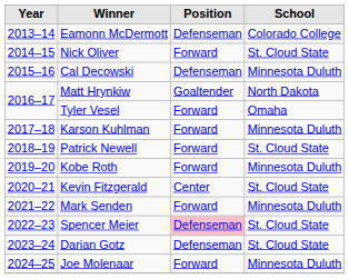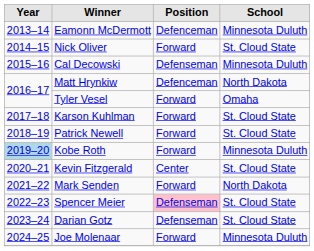 <table class="wikitable sortable">
 <tr>
 <th style="background:#e5e5e5;">Year</th>
 <th style="background:#e5e5e5;">Winner</th>
 <th style="background:#e5e5e5;">Position</th>
 <th style="background:#e5e5e5;">School</th>
 </tr>
 <tr>
 <td><a href='#'>2013–14</a></td>
 <td><a href='#'>Eamonn McDermott</a></td>
-<td><a href='#'>Defenseman</a></td>
-<td><a href='#'>Colorado College</a></td>
+<td><a href='#'>Defenceman</a></td>
+<td><a href='#'>Minnesota Duluth</a></td>
 </tr>
 <tr>
 <td><a href='#'>2014–15</a></td>
 <td><a href='#'>Nick Oliver</a></td>
 <td><a href='#'>Forward</a></td>
 <td><a href='#'>St. Cloud State</a></td>
 </tr>
 <tr>
 <td><a href='#'>2015–16</a></td>
 <td><a href='#'>Cal Decowski</a></td>
 <td><a href='#'>Defenseman</a></td>
 <td><a href='#'>Minnesota Duluth</a></td>
 </tr>
 <tr>
 <td rowspan=2><a href='#'>2016–17</a></td>
 <td><a href='#'>Matt Hrynkiw</a></td>
-<td><a href='#'>Goaltender</a></td>
+<td><a href='#'>Defenceman</a></td>
 <td><a href='#'>North Dakota</a></td>
 </tr>
 <tr>
 <td><a href='#'>Tyler Vesel</a></td>
 <td><a href='#'>Forward</a></td>
 <td><a href='#'>Omaha</a></td>
 </tr>
 <tr>
 <td><a href='#'>2017–18</a></td>
 <td><a href='#'>Karson Kuhlman</a></td>
 <td><a href='#'>Forward</a></td>
-<td><a href='#'>Minnesota Duluth</a></td>
+<td><a href='#'>St. Cloud State</a></td>
 </tr>
 <tr>
 <td><a href='#'>2018–19</a></td>
 <td><a href='#'>Patrick Newell</a></td>
 <td><a href='#'>Forward</a></td>
 <td><a href='#'>St. Cloud State</a></td>
 </tr>
 <tr>
-<td><a href='#'>2019–20</a></td>
+<td style="background: lightblue;"><a href='#'>2019–20</a></td>
 <td><a href='#'>Kobe Roth</a></td>
 <td><a href='#'>Forward</a></td>
 <td><a href='#'>Minnesota Duluth</a></td>
 </tr>
 <tr>
 <td><a href='#'>2020–21</a></td>
 <td><a href='#'>Kevin Fitzgerald</a></td>
 <td><a href='#'>Center</a></td>
 <td><a href='#'>St. Cloud State</a></td>
 </tr>
 <tr>
 <td><a href='#'>2021–22</a></td>
 <td><a href='#'>Mark Senden</a></td>
 <td><a href='#'>Forward</a></td>
-<td><a href='#'>Minnesota Duluth</a></td>
+<td><a href='#'>North Dakota</a></td>
 </tr>
 <tr>
 <td><a href='#'>2022–23</a></td>
 <td><a href='#'>Spencer Meier</a></td>
 <td style="background: pink;"><a href='#'>Defenseman</a></td>
 <td><a href='#'>St. Cloud State</a></td>
 </tr>
 <tr>
 <td><a href='#'>2023–24</a></td>
 <td><a href='#'>Darian Gotz</a></td>
 <td><a href='#'>Defenseman</a></td>
 <td><a href='#'>St. Cloud State</a></td>
 </tr>
 <tr>
 <td><a href='#'>2024–25</a></td>
 <td><a href='#'>Joe Molenaar</a></td>
 <td><a href='#'>Forward</a></td>
 <td><a href='#'>Minnesota Duluth</a></td>
 </tr>
 <tr>
 </tr>
 </table>
